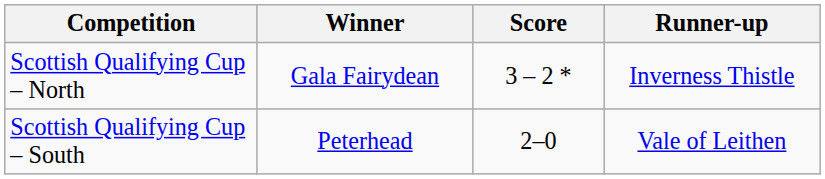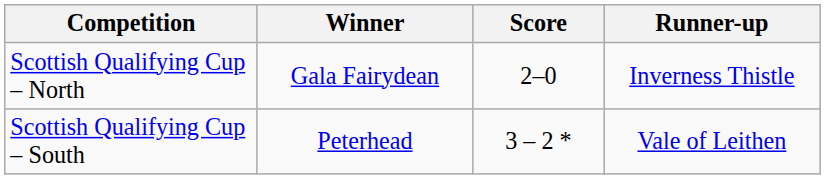 <table class="wikitable" style="text-align: center;">
 <tr>
 <th width=160>Competition</th>
 <th width=135>Winner</th>
 <th width=80>Score</th>
 <th width=135>Runner-up</th>
 </tr>
 <tr>
 <td align=left><a href='#'>Scottish Qualifying Cup</a> – North</td>
 <td><a href='#'>Gala Fairydean</a></td>
-<td>3 – 2 * </td>
+<td>2–0</td>
 <td><a href='#'>Inverness Thistle</a></td>
 </tr>
 <tr>
 <td align=left><a href='#'>Scottish Qualifying Cup</a> – South</td>
 <td><a href='#'>Peterhead</a></td>
-<td>2–0</td>
+<td>3 – 2 * </td>
 <td><a href='#'>Vale of Leithen</a></td>
 </tr>
 </table>
